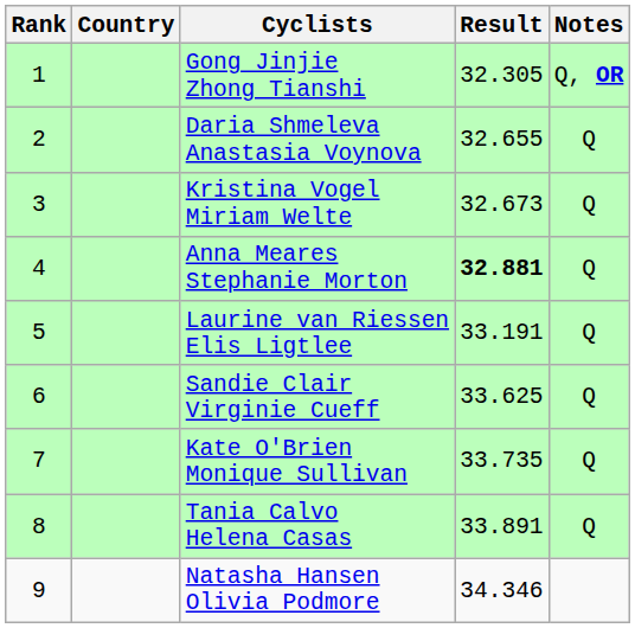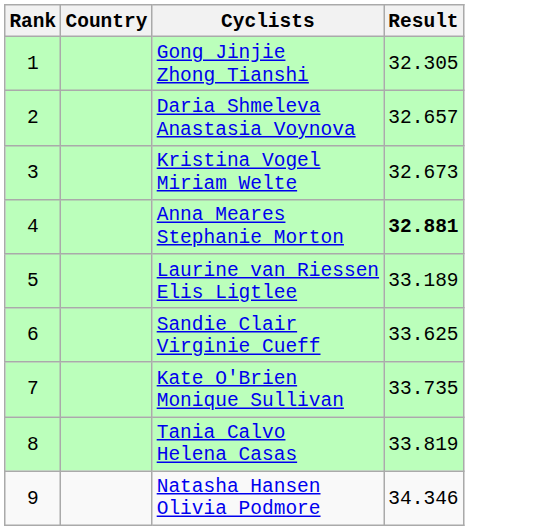 <table class="wikitable sortable" style="text-align:center;">
 <tr>
 <th>Rank</th>
 <th>Country</th>
 <th class="unsortable">Cyclists</th>
 <th>Result</th>
-<th class="unsortable">Notes</th>
 </tr>
 <tr bgcolor=bbffbb>
 <td>1</td>
 <td align="left"></td>
 <td align="left"><a href='#'>Gong Jinjie</a><br><a href='#'>Zhong Tianshi</a></td>
 <td>32.305</td>
-<td>Q, <strong><a href='#'>OR</a></strong></td>
 </tr>
 <tr bgcolor=bbffbb>
 <td>2</td>
 <td align="left"></td>
 <td align="left"><a href='#'>Daria Shmeleva</a><br><a href='#'>Anastasia Voynova</a></td>
-<td>32.655</td>
-<td>Q</td>
+<td>32.657</td>
 </tr>
 <tr bgcolor=bbffbb>
 <td>3</td>
 <td align="left"></td>
 <td align="left"><a href='#'>Kristina Vogel</a><br><a href='#'>Miriam Welte</a></td>
 <td>32.673</td>
-<td>Q</td>
 </tr>
 <tr bgcolor=bbffbb>
 <td>4</td>
 <td align="left"></td>
 <td align="left"><a href='#'>Anna Meares</a><br><a href='#'>Stephanie Morton</a></td>
 <td><strong>32.881</strong></td>
-<td>Q</td>
 </tr>
 <tr bgcolor=bbffbb>
 <td>5</td>
 <td align="left"></td>
 <td align="left"><a href='#'>Laurine van Riessen</a><br><a href='#'>Elis Ligtlee</a></td>
-<td>33.191</td>
-<td>Q</td>
+<td>33.189</td>
 </tr>
 <tr bgcolor=bbffbb>
 <td>6</td>
 <td align="left"></td>
 <td align="left"><a href='#'>Sandie Clair</a><br><a href='#'>Virginie Cueff</a></td>
 <td>33.625</td>
-<td>Q</td>
 </tr>
 <tr bgcolor=bbffbb>
 <td>7</td>
 <td align="left"></td>
 <td align="left"><a href='#'>Kate O'Brien</a><br><a href='#'>Monique Sullivan</a></td>
 <td>33.735</td>
-<td>Q</td>
 </tr>
 <tr bgcolor=bbffbb>
 <td>8</td>
 <td align="left"></td>
 <td align="left"><a href='#'>Tania Calvo</a><br><a href='#'>Helena Casas</a></td>
-<td>33.891</td>
-<td>Q</td>
+<td>33.819</td>
 </tr>
 <tr>
 <td>9</td>
 <td align="left"></td>
 <td align="left"><a href='#'>Natasha Hansen</a><br><a href='#'>Olivia Podmore</a></td>
 <td>34.346</td>
-<td></td>
 </tr>
 </table>
